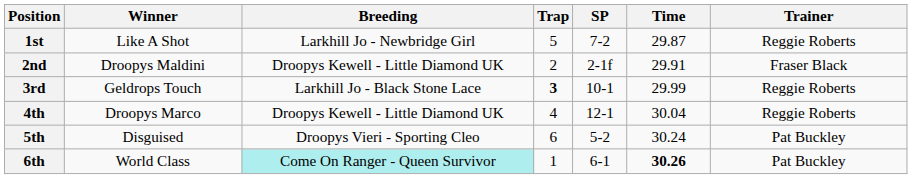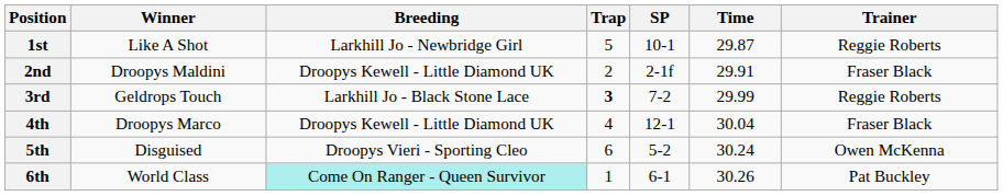 <table class="wikitable" style="text-align: center">
 <tr>
 <th width=30>Position</th>
 <th width=180>Winner</th>
 <th width=300>Breeding</th>
 <th width=30>Trap</th>
 <th width=50>SP</th>
 <th width=80>Time</th>
 <th width=200>Trainer</th>
 </tr>
 <tr>
 <th>1st</th>
 <td>Like A Shot</td>
 <td>Larkhill Jo - Newbridge Girl</td>
 <td>5</td>
-<td>7-2</td>
+<td>10-1</td>
 <td>29.87</td>
 <td>Reggie Roberts</td>
 </tr>
 <tr>
 <th>2nd</th>
 <td>Droopys Maldini</td>
 <td>Droopys Kewell - Little Diamond UK</td>
 <td>2</td>
 <td>2-1f</td>
 <td>29.91</td>
 <td>Fraser Black</td>
 </tr>
 <tr>
 <th>3rd</th>
 <td>Geldrops Touch</td>
 <td>Larkhill Jo - Black Stone Lace</td>
 <td><strong>3</strong></td>
-<td>10-1</td>
+<td>7-2</td>
 <td>29.99</td>
 <td>Reggie Roberts</td>
 </tr>
 <tr>
 <th>4th</th>
 <td>Droopys Marco</td>
 <td>Droopys Kewell - Little Diamond UK</td>
 <td>4</td>
 <td>12-1</td>
 <td>30.04</td>
-<td>Reggie Roberts</td>
+<td>Fraser Black</td>
 </tr>
 <tr>
 <th>5th</th>
 <td>Disguised</td>
 <td>Droopys Vieri - Sporting Cleo</td>
 <td>6</td>
 <td>5-2</td>
 <td>30.24</td>
-<td>Pat Buckley</td>
+<td>Owen McKenna</td>
 </tr>
 <tr>
 <th>6th</th>
 <td>World Class</td>
 <td style="background: paleturquoise;">Come On Ranger - Queen Survivor</td>
 <td>1</td>
 <td>6-1</td>
-<td><strong>30.26</strong></td>
+<td>30.26</td>
 <td>Pat Buckley</td>
 </tr>
 </table>
